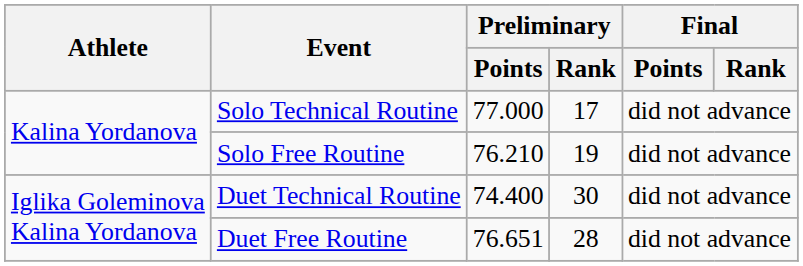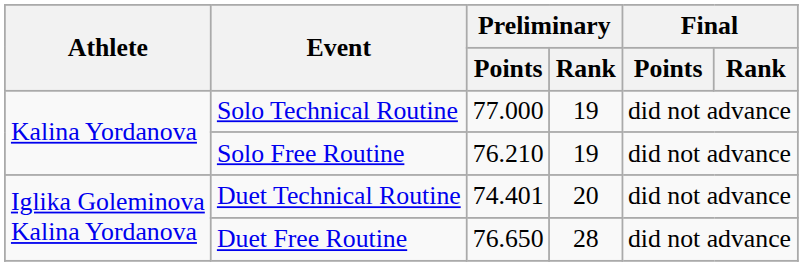 <table class=wikitable style="font-size:90%">
 <tr>
 <th rowspan="2">Athlete</th>
 <th rowspan="2">Event</th>
 <th colspan="2">Preliminary</th>
 <th colspan="2">Final</th>
 </tr>
 <tr>
 <th>Points</th>
 <th>Rank</th>
 <th>Points</th>
 <th>Rank</th>
 </tr>
 <tr>
 <td rowspan="2"><a href='#'>Kalina Yordanova</a></td>
 <td><a href='#'>Solo Technical Routine</a></td>
 <td align=center>77.000</td>
-<td align=center>17</td>
+<td align=center>19</td>
 <td align=center colspan=2>did not advance</td>
 </tr>
 <tr>
 <td><a href='#'>Solo Free Routine</a></td>
 <td align=center>76.210</td>
 <td align=center>19</td>
 <td align=center colspan=2>did not advance</td>
 </tr>
 <tr>
 <td rowspan="2"><a href='#'>Iglika Goleminova</a><br><a href='#'>Kalina Yordanova</a></td>
 <td><a href='#'>Duet Technical Routine</a></td>
-<td align=center>74.400</td>
-<td align=center>30</td>
+<td align=center>74.401</td>
+<td align=center>20</td>
 <td align=center colspan=2>did not advance</td>
 </tr>
 <tr>
 <td><a href='#'>Duet Free Routine</a></td>
-<td align=center>76.651</td>
+<td align=center>76.650</td>
 <td align=center>28</td>
 <td align=center colspan=2>did not advance</td>
 </tr>
 </table>
